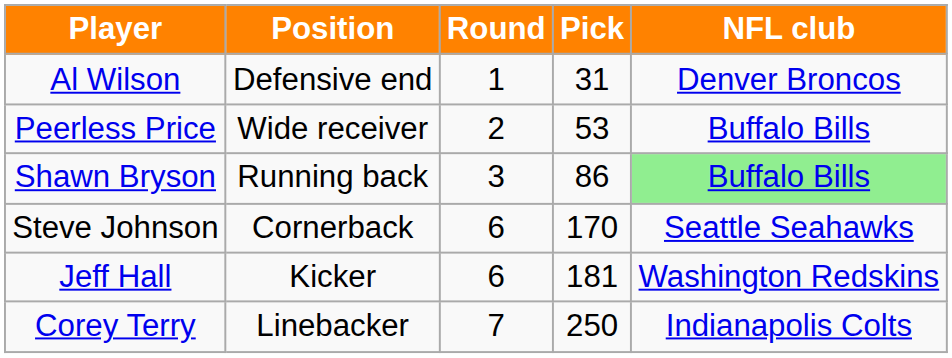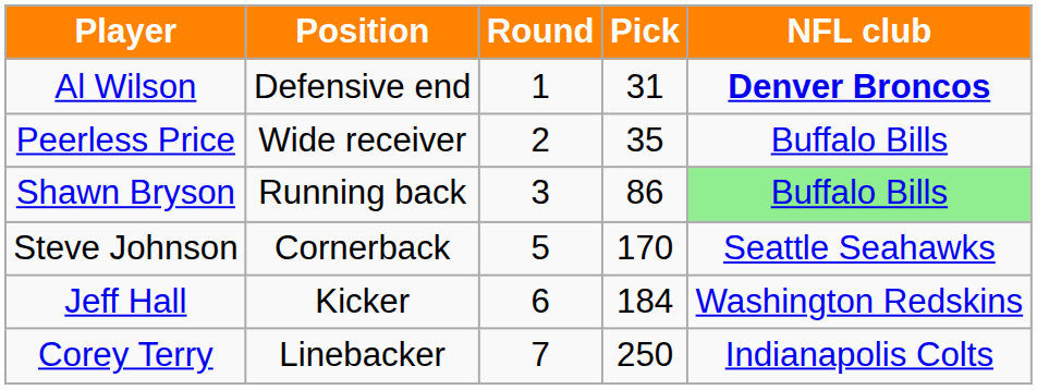 <table class="wikitable" style="text-align:center">
 <tr>
 <th style="background:#FF8200;color:#FFFFFF;">Player</th>
 <th style="background:#FF8200;color:#FFFFFF;">Position</th>
 <th style="background:#FF8200;color:#FFFFFF;">Round</th>
 <th style="background:#FF8200;color:#FFFFFF;">Pick</th>
 <th style="background:#FF8200;color:#FFFFFF;">NFL club</th>
 </tr>
 <tr>
 <td><a href='#'>Al Wilson</a></td>
 <td>Defensive end</td>
 <td>1</td>
 <td>31</td>
-<td><a href='#'>Denver Broncos</a></td>
+<td><strong><a href='#'>Denver Broncos</a></strong></td>
 </tr>
 <tr>
 <td><a href='#'>Peerless Price</a></td>
 <td>Wide receiver</td>
 <td>2</td>
-<td>53</td>
+<td>35</td>
 <td><a href='#'>Buffalo Bills</a></td>
 </tr>
 <tr>
 <td><a href='#'>Shawn Bryson</a></td>
 <td>Running back</td>
 <td>3</td>
 <td>86</td>
 <td style="background: lightgreen;"><a href='#'>Buffalo Bills</a></td>
 </tr>
 <tr>
 <td>Steve Johnson</td>
 <td>Cornerback</td>
-<td>6</td>
+<td>5</td>
 <td>170</td>
 <td><a href='#'>Seattle Seahawks</a></td>
 </tr>
 <tr>
 <td><a href='#'>Jeff Hall</a></td>
 <td>Kicker</td>
 <td>6</td>
-<td>181</td>
+<td>184</td>
 <td><a href='#'>Washington Redskins</a></td>
 </tr>
 <tr>
 <td><a href='#'>Corey Terry</a></td>
 <td>Linebacker</td>
 <td>7</td>
 <td>250</td>
 <td><a href='#'>Indianapolis Colts</a></td>
 </tr>
 </table>
